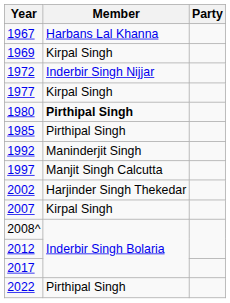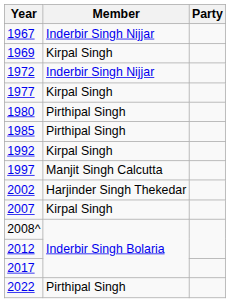 <table class="wikitable">
 <tr>
 <th>Year</th>
 <th>Member</th>
 <th colspan="2">Party</th>
 </tr>
 <tr>
 <td><a href='#'>1967</a></td>
-<td><a href='#'>Harbans Lal Khanna</a></td>
+<td><a href='#'>Inderbir Singh Nijjar</a></td>
 <td></td>
 </tr>
 <tr>
 <td><a href='#'>1969</a></td>
 <td>Kirpal Singh</td>
 <td></td>
 </tr>
 <tr>
 <td><a href='#'>1972</a></td>
 <td><a href='#'>Inderbir Singh Nijjar</a></td>
 <td></td>
 </tr>
 <tr>
 <td><a href='#'>1977</a></td>
 <td>Kirpal Singh</td>
 <td></td>
 </tr>
 <tr>
 <td><a href='#'>1980</a></td>
-<td><strong>Pirthipal Singh</strong></td>
+<td>Pirthipal Singh</td>
 <td></td>
 </tr>
 <tr>
 <td><a href='#'>1985</a></td>
 <td>Pirthipal Singh</td>
 <td></td>
 </tr>
 <tr>
 <td><a href='#'>1992</a></td>
-<td>Maninderjit Singh</td>
+<td>Kirpal Singh</td>
 <td></td>
 </tr>
 <tr>
 <td><a href='#'>1997</a></td>
 <td>Manjit Singh Calcutta</td>
 <td></td>
 </tr>
 <tr>
 <td><a href='#'>2002</a></td>
 <td>Harjinder Singh Thekedar</td>
 <td></td>
 </tr>
 <tr>
 <td><a href='#'>2007</a></td>
 <td>Kirpal Singh</td>
 <td></td>
 </tr>
 <tr>
 <td>2008^</td>
 <td rowspan="3"><a href='#'>Inderbir Singh Bolaria</a></td>
 </tr>
 <tr>
 <td><a href='#'>2012</a></td>
 </tr>
 <tr>
 <td><a href='#'>2017</a></td>
 <td></td>
 </tr>
 <tr>
 <td><a href='#'>2022</a></td>
 <td>Pirthipal Singh</td>
 <td></td>
 </tr>
 </table>
